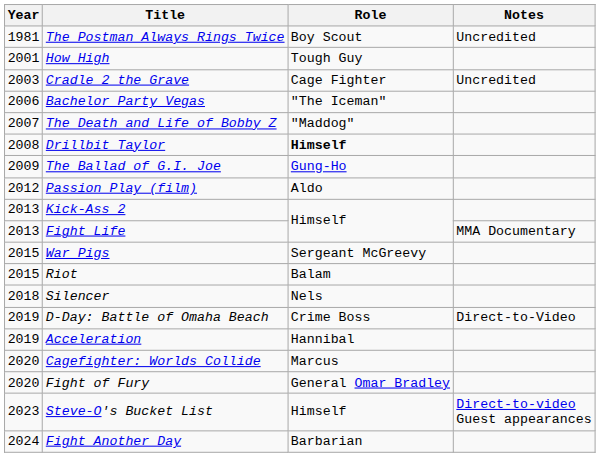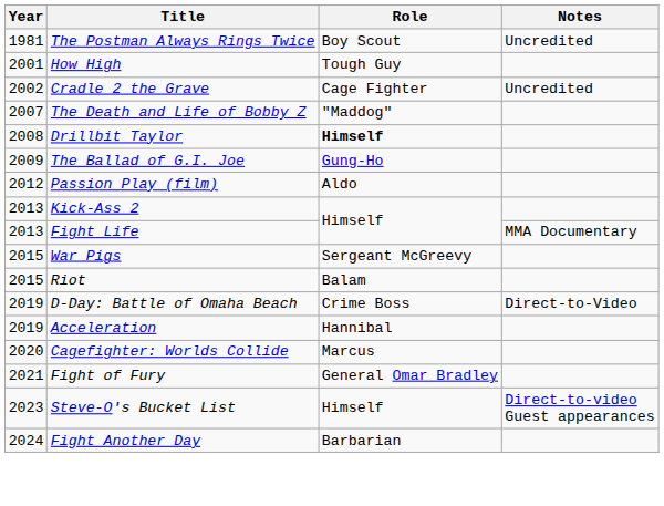 <table class="wikitable sortable">
 <tr>
 <th>Year</th>
 <th>Title</th>
 <th>Role</th>
 <th class="unsortable">Notes</th>
 </tr>
 <tr>
 <td>1981</td>
 <td><em><a href='#'>The Postman Always Rings Twice</a></em></td>
 <td>Boy Scout</td>
 <td>Uncredited</td>
 </tr>
 <tr>
 <td>2001</td>
 <td><em><a href='#'>How High</a></em></td>
 <td>Tough Guy</td>
 <td></td>
 </tr>
 <tr>
-<td>2003</td>
+<td>2002</td>
 <td><em><a href='#'>Cradle 2 the Grave</a></em></td>
 <td>Cage Fighter</td>
 <td>Uncredited</td>
-</tr>
-<tr>
-<td>2006</td>
-<td><em><a href='#'>Bachelor Party Vegas</a></em></td>
-<td>"The Iceman"</td>
-<td></td>
 </tr>
 <tr>
 <td>2007</td>
 <td><em><a href='#'>The Death and Life of Bobby Z</a></em></td>
 <td>"Maddog"</td>
 <td></td>
 </tr>
 <tr>
 <td>2008</td>
 <td><em><a href='#'>Drillbit Taylor</a></em></td>
 <td><strong>Himself</strong></td>
 <td></td>
 </tr>
 <tr>
 <td>2009</td>
 <td><em><a href='#'>The Ballad of G.I. Joe</a></em></td>
 <td><a href='#'>Gung-Ho</a></td>
 <td></td>
 </tr>
 <tr>
 <td>2012</td>
 <td><em><a href='#'>Passion Play (film)</a></em></td>
 <td>Aldo</td>
 <td></td>
 </tr>
 <tr>
 <td>2013</td>
 <td><em><a href='#'>Kick-Ass 2</a></em></td>
 <td rowspan="2">Himself</td>
 <td></td>
 </tr>
 <tr>
 <td>2013</td>
 <td><em><a href='#'>Fight Life</a></em></td>
 <td>MMA Documentary</td>
 </tr>
 <tr>
 <td>2015</td>
 <td><em><a href='#'>War Pigs</a></em></td>
 <td>Sergeant McGreevy</td>
 <td></td>
 </tr>
 <tr>
 <td>2015</td>
 <td><em>Riot</em></td>
 <td>Balam</td>
 <td></td>
 </tr>
 <tr>
-<td>2018</td>
-<td><em>Silencer</em></td>
-<td>Nels</td>
-<td></td>
-</tr>
-<tr>
 <td>2019</td>
 <td><em>D-Day: Battle of Omaha Beach</em></td>
 <td>Crime Boss</td>
 <td>Direct-to-Video</td>
 </tr>
 <tr>
 <td>2019</td>
 <td><em><a href='#'>Acceleration</a></em></td>
 <td>Hannibal</td>
 <td></td>
 </tr>
 <tr>
 <td>2020</td>
 <td><em><a href='#'>Cagefighter: Worlds Collide</a></em></td>
 <td>Marcus</td>
 <td></td>
 </tr>
 <tr>
-<td>2020</td>
+<td>2021</td>
 <td><em>Fight of Fury</em></td>
 <td>General <a href='#'>Omar Bradley</a></td>
 <td></td>
 </tr>
 <tr>
 <td>2023</td>
 <td><em><a href='#'>Steve-O</a>'s Bucket List</em></td>
 <td>Himself</td>
 <td><a href='#'>Direct-to-video</a><br>Guest appearances</td>
 </tr>
 <tr>
 <td>2024</td>
 <td><em><a href='#'>Fight Another Day</a></em></td>
 <td>Barbarian</td>
 <td></td>
 </tr>
 </table>
